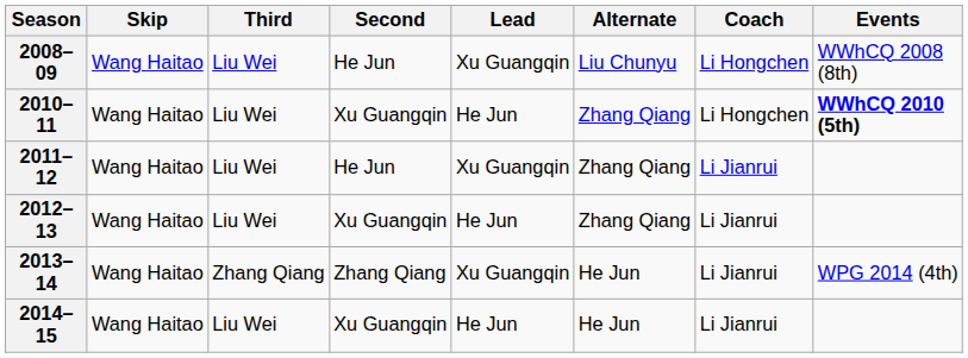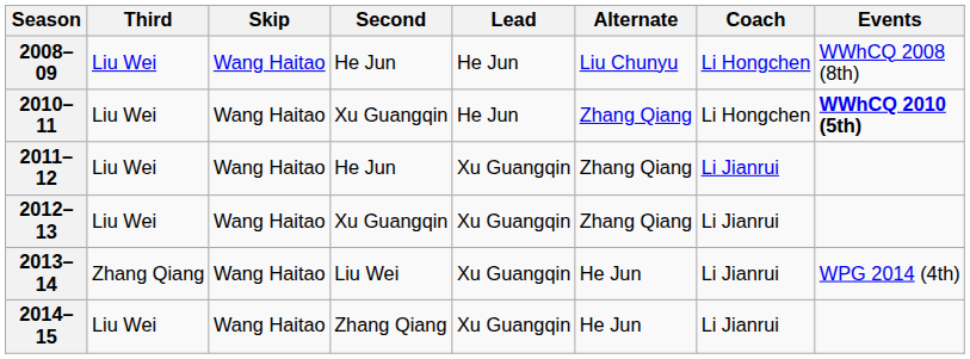 <table class="wikitable">
 <tr>
 <th scope="col" width=60>Season</th>
+<th scope="col">Third</th>
 <th scope="col">Skip</th>
-<th scope="col">Third</th>
 <th scope="col">Second</th>
 <th scope="col">Lead</th>
 <th scope="col">Alternate</th>
 <th scope="col">Coach</th>
 <th scope="col">Events</th>
 </tr>
 <tr>
 <th scope="row">2008–09</th>
+<td><a href='#'>Liu Wei</a></td>
 <td><a href='#'>Wang Haitao</a></td>
-<td><a href='#'>Liu Wei</a></td>
 <td>He Jun</td>
-<td>Xu Guangqin</td>
+<td>He Jun</td>
 <td><a href='#'>Liu Chunyu</a></td>
 <td><a href='#'>Li Hongchen</a></td>
 <td><a href='#'>WWhCQ 2008</a> <br> (8th)</td>
 </tr>
 <tr>
 <th scope="row">2010–11</th>
+<td>Liu Wei</td>
 <td>Wang Haitao</td>
-<td>Liu Wei</td>
 <td>Xu Guangqin</td>
 <td>He Jun</td>
 <td><a href='#'>Zhang Qiang</a></td>
 <td>Li Hongchen</td>
 <td><strong><a href='#'>WWhCQ 2010</a> <br> (5th)</strong></td>
 </tr>
 <tr>
 <th scope="row">2011–12</th>
+<td>Liu Wei</td>
 <td>Wang Haitao</td>
-<td>Liu Wei</td>
 <td>He Jun</td>
 <td>Xu Guangqin</td>
 <td>Zhang Qiang</td>
 <td><a href='#'>Li Jianrui</a></td>
 <td> </td>
 </tr>
 <tr>
 <th scope="row">2012–13</th>
+<td>Liu Wei</td>
 <td>Wang Haitao</td>
-<td>Liu Wei</td>
 <td>Xu Guangqin</td>
-<td>He Jun</td>
+<td>Xu Guangqin</td>
 <td>Zhang Qiang</td>
 <td>Li Jianrui</td>
 <td> </td>
 </tr>
 <tr>
 <th scope="row">2013–14</th>
+<td>Zhang Qiang</td>
 <td>Wang Haitao</td>
-<td>Zhang Qiang</td>
-<td>Zhang Qiang</td>
+<td>Liu Wei</td>
 <td>Xu Guangqin</td>
 <td>He Jun</td>
 <td>Li Jianrui</td>
 <td><a href='#'>WPG 2014</a> (4th)</td>
 </tr>
 <tr>
 <th scope="row">2014–15</th>
+<td>Liu Wei</td>
 <td>Wang Haitao</td>
-<td>Liu Wei</td>
+<td>Zhang Qiang</td>
 <td>Xu Guangqin</td>
-<td>He Jun</td>
 <td>He Jun</td>
 <td>Li Jianrui</td>
 <td> </td>
 </tr>
 </table>
